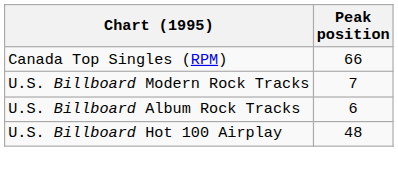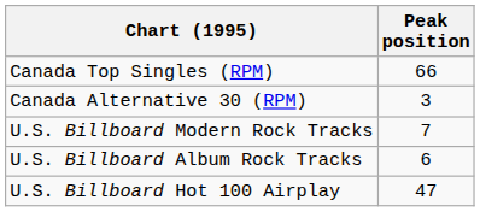 <table class="wikitable sortable">
 <tr>
 <th>Chart (1995)</th>
 <th>Peak<br>position</th>
 </tr>
 <tr>
 <td>Canada Top Singles (<a href='#'>RPM</a>)</td>
 <td align="center">66</td>
+</tr>
+<tr>
+<td>Canada Alternative 30 (<a href='#'>RPM</a>)</td>
+<td align="center">3</td>
 </tr>
 <tr>
 <td>U.S. <em>Billboard</em> Modern Rock Tracks</td>
 <td align="center">7</td>
 </tr>
 <tr>
 <td>U.S. <em>Billboard</em> Album Rock Tracks</td>
 <td align="center">6</td>
 </tr>
 <tr>
 <td>U.S. <em>Billboard</em> Hot 100 Airplay</td>
-<td align="center">48</td>
+<td align="center">47</td>
 </tr>
 </table>
